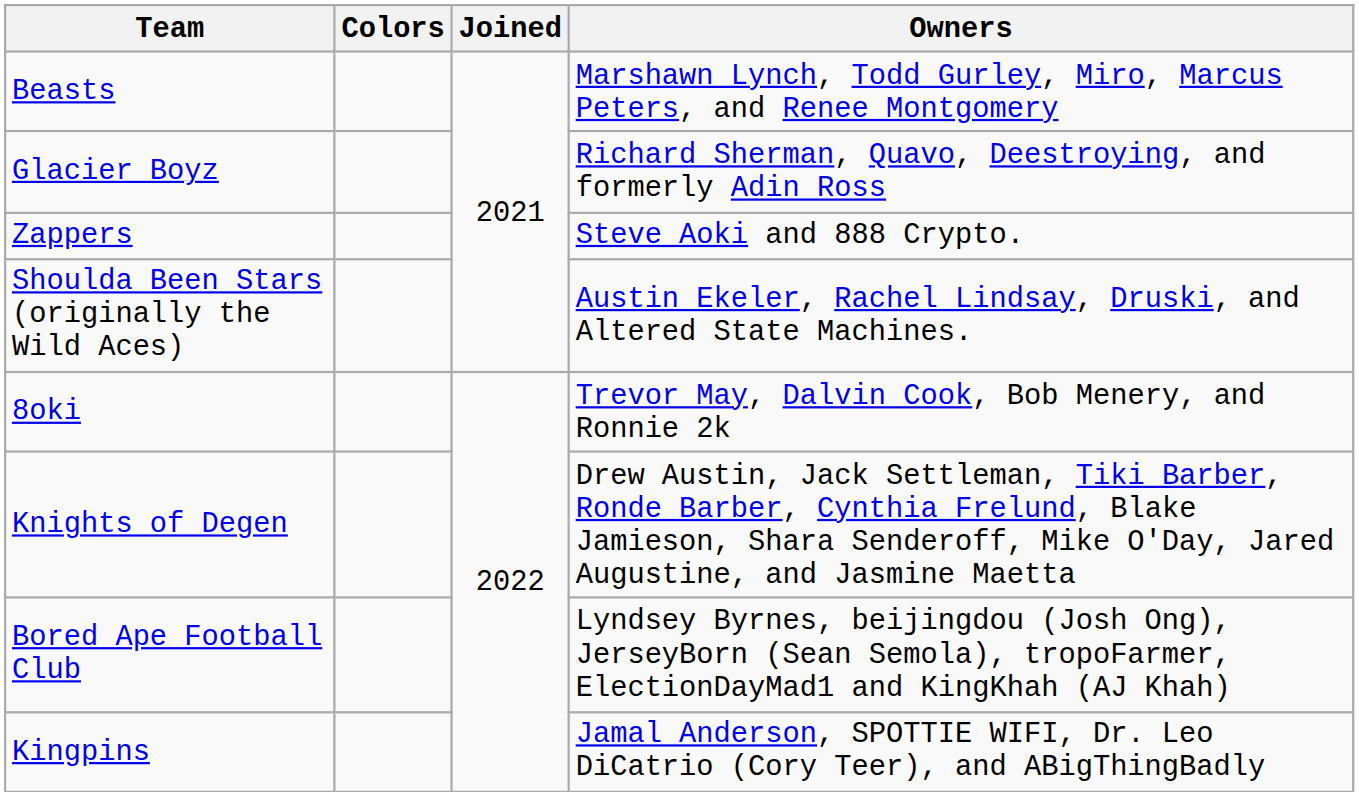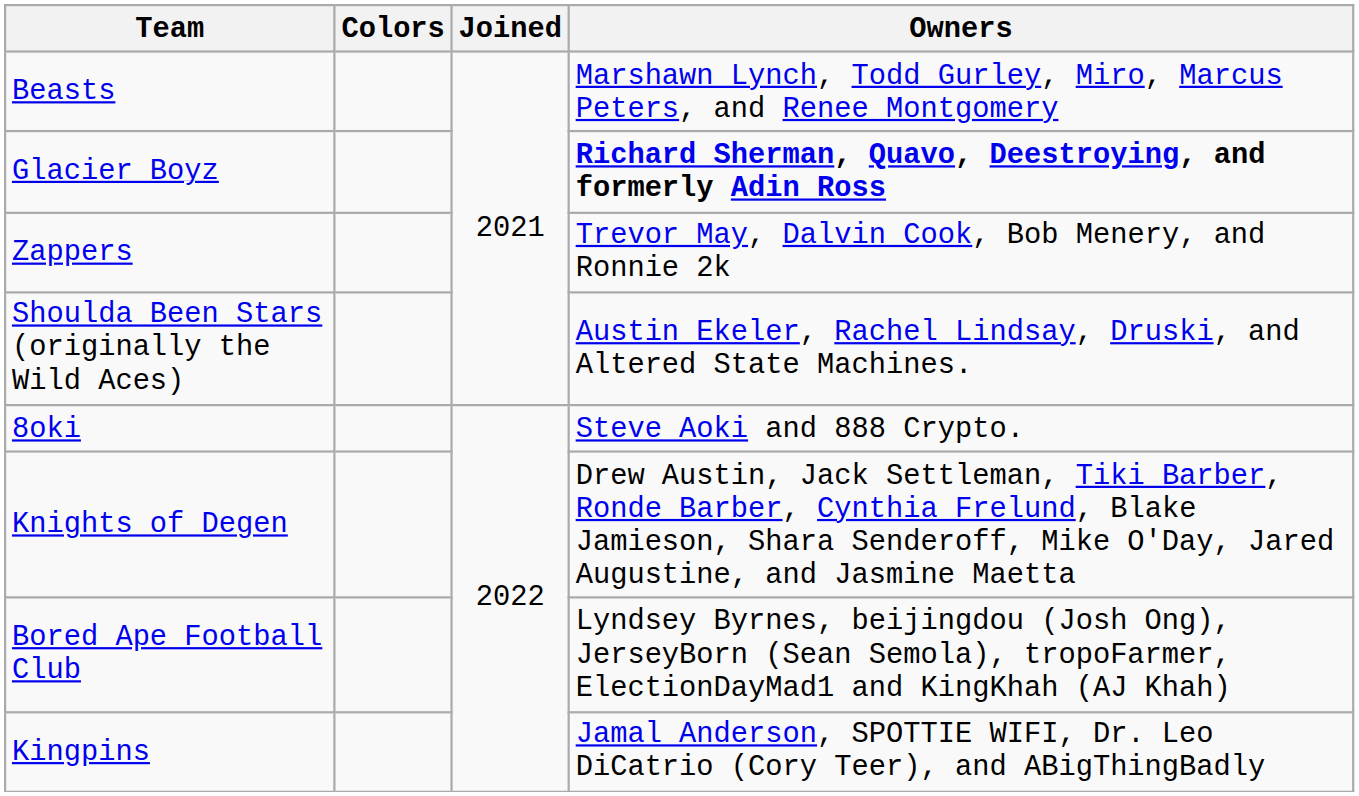 <table class="wikitable">
 <tr>
 <th>Team</th>
 <th>Colors</th>
 <th>Joined</th>
 <th>Owners</th>
 </tr>
 <tr>
 <td><a href='#'>Beasts</a></td>
 <td> </td>
 <td rowspan="4" style="text-align:center;">2021</td>
 <td><a href='#'>Marshawn Lynch</a>, <a href='#'>Todd Gurley</a>, <a href='#'>Miro</a>, <a href='#'>Marcus Peters</a>, and <a href='#'>Renee Montgomery</a></td>
 </tr>
 <tr>
 <td><a href='#'>Glacier Boyz</a></td>
 <td> </td>
-<td><a href='#'>Richard Sherman</a>, <a href='#'>Quavo</a>, <a href='#'>Deestroying</a>, and formerly <a href='#'>Adin Ross</a></td>
+<td><strong><a href='#'>Richard Sherman</a>, <a href='#'>Quavo</a>, <a href='#'>Deestroying</a>, and formerly <a href='#'>Adin Ross</a></strong></td>
 </tr>
 <tr>
 <td><a href='#'>Zappers</a></td>
 <td> </td>
-<td><a href='#'>Steve Aoki</a> and 888 Crypto.</td>
+<td><a href='#'>Trevor May</a>, <a href='#'>Dalvin Cook</a>, Bob Menery, and Ronnie 2k</td>
 </tr>
 <tr>
 <td><a href='#'>Shoulda Been Stars</a> (originally the Wild Aces)</td>
 <td> </td>
 <td><a href='#'>Austin Ekeler</a>, <a href='#'>Rachel Lindsay</a>, <a href='#'>Druski</a>, and Altered State Machines.</td>
 </tr>
 <tr>
 <td><a href='#'>8oki</a></td>
 <td> </td>
 <td rowspan="4" style="text-align:center;">2022</td>
-<td><a href='#'>Trevor May</a>, <a href='#'>Dalvin Cook</a>, Bob Menery, and Ronnie 2k</td>
+<td><a href='#'>Steve Aoki</a> and 888 Crypto.</td>
 </tr>
 <tr>
 <td><a href='#'>Knights of Degen</a></td>
 <td> </td>
 <td>Drew Austin, Jack Settleman, <a href='#'>Tiki Barber</a>, <a href='#'>Ronde Barber</a>, <a href='#'>Cynthia Frelund</a>, Blake Jamieson, Shara Senderoff, Mike O'Day, Jared Augustine, and Jasmine Maetta</td>
 </tr>
 <tr>
 <td><a href='#'>Bored Ape Football Club</a></td>
 <td> </td>
 <td>Lyndsey Byrnes, beijingdou (Josh Ong), JerseyBorn (Sean Semola), tropoFarmer, ElectionDayMad1 and KingKhah (AJ Khah)</td>
 </tr>
 <tr>
 <td><a href='#'>Kingpins</a></td>
 <td> </td>
 <td><a href='#'>Jamal Anderson</a>, SPOTTIE WIFI, Dr. Leo DiCatrio (Cory Teer), and ABigThingBadly</td>
 </tr>
 </table>
